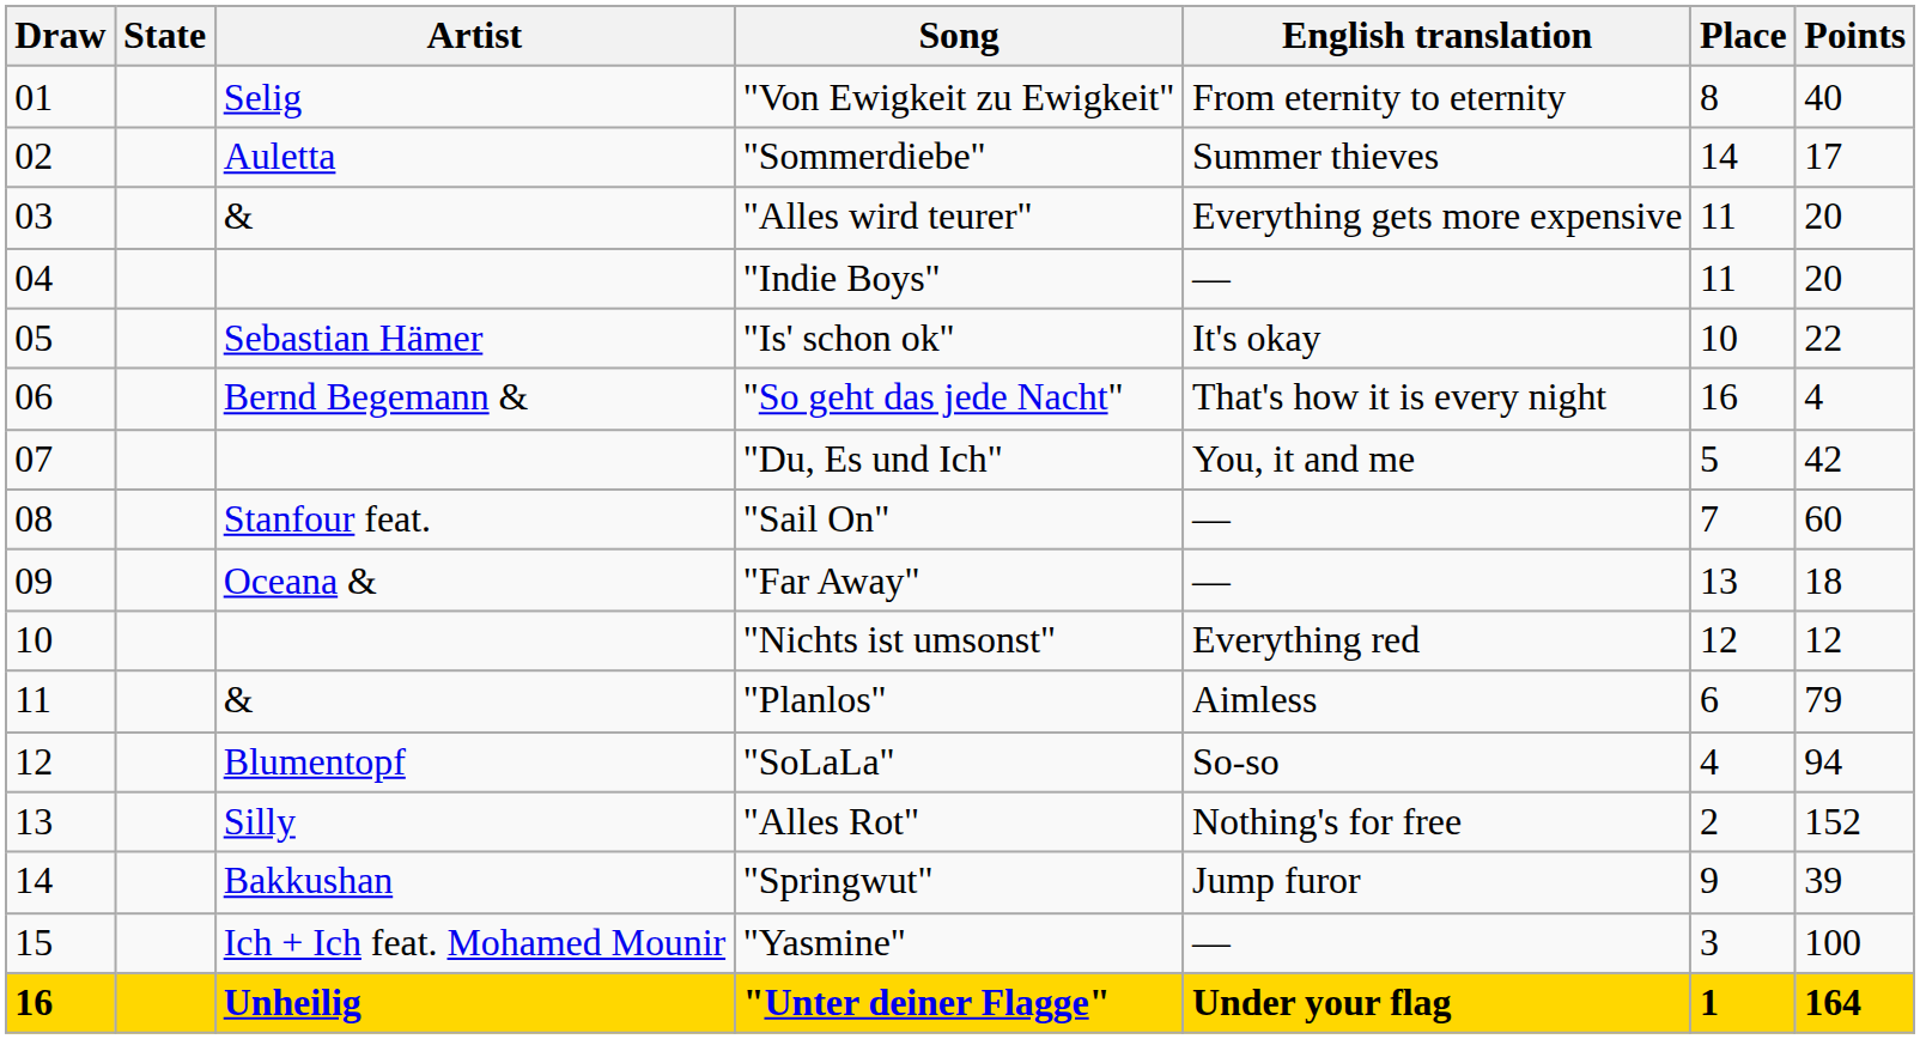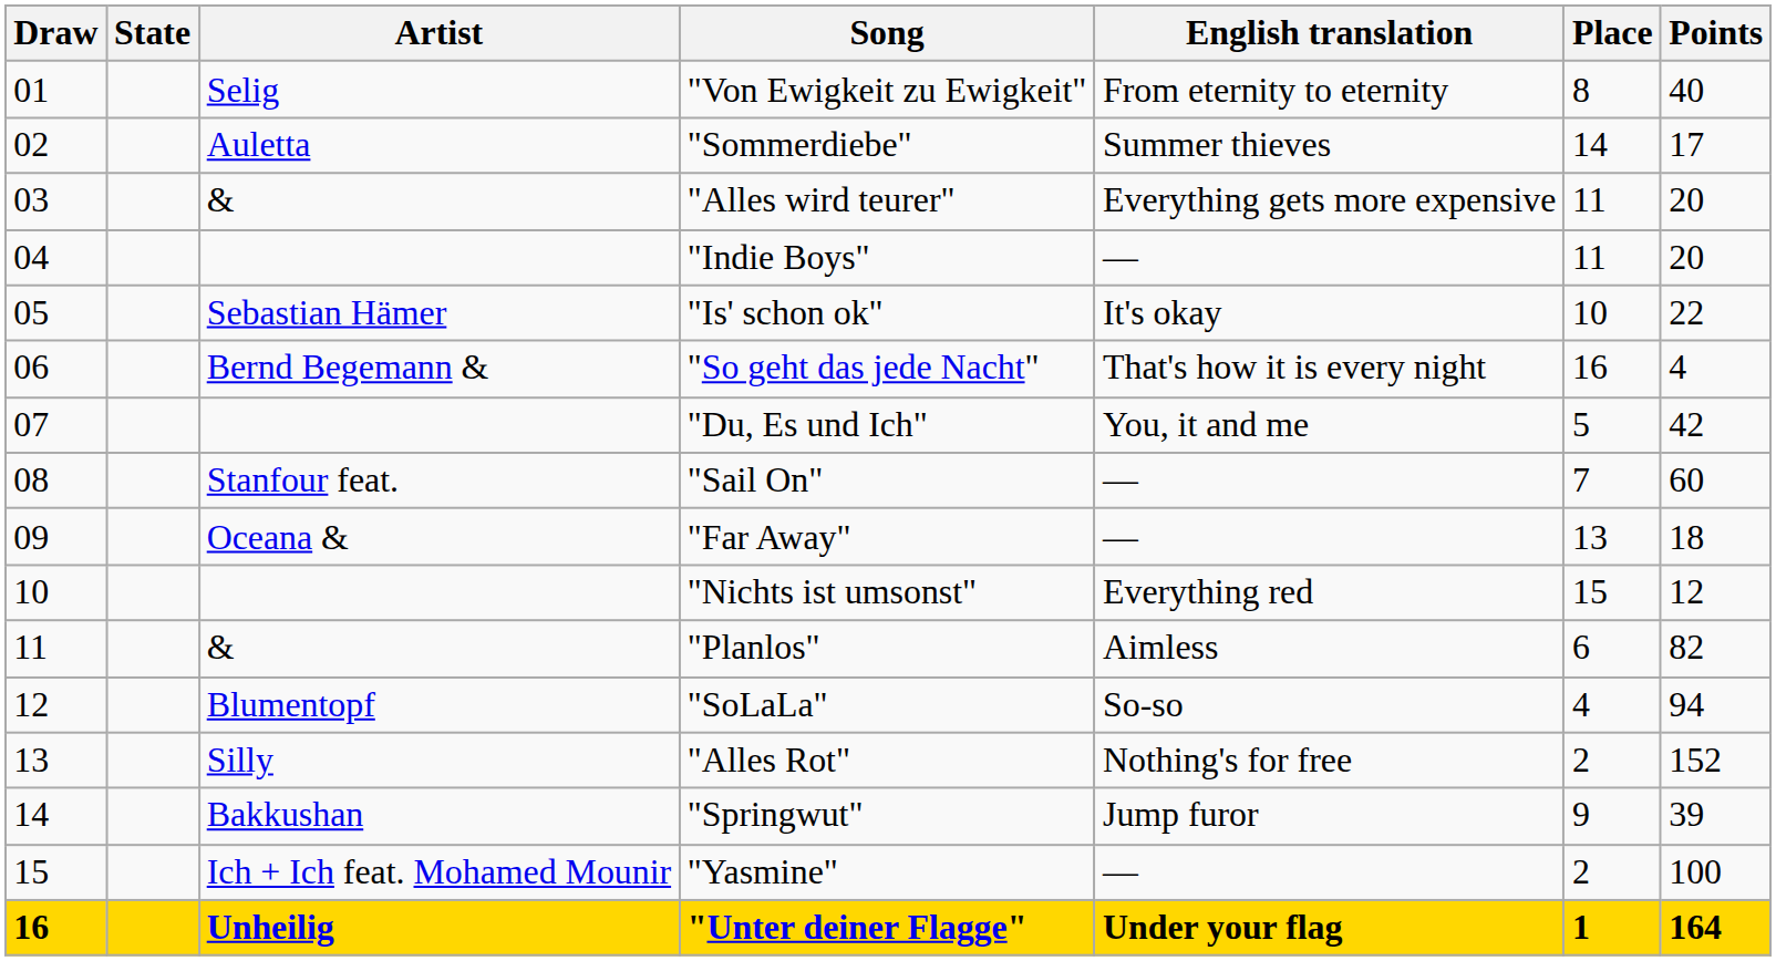 <table class="sortable wikitable">
 <tr>
 <th>Draw</th>
 <th>State</th>
 <th>Artist</th>
 <th>Song</th>
 <th>English translation</th>
 <th>Place</th>
 <th>Points</th>
 </tr>
 <tr>
 <td>01</td>
 <td></td>
 <td><a href='#'>Selig</a></td>
 <td>"Von Ewigkeit zu Ewigkeit"</td>
 <td>From eternity to eternity</td>
 <td>8</td>
 <td>40</td>
 </tr>
 <tr>
 <td>02</td>
 <td></td>
 <td><a href='#'>Auletta</a></td>
 <td>"Sommerdiebe"</td>
 <td>Summer thieves</td>
 <td>14</td>
 <td>17</td>
 </tr>
 <tr>
 <td>03</td>
 <td></td>
 <td> & </td>
 <td>"Alles wird teurer"</td>
 <td>Everything gets more expensive</td>
 <td>11</td>
 <td>20</td>
 </tr>
 <tr>
 <td>04</td>
 <td></td>
 <td></td>
 <td>"Indie Boys"</td>
 <td>—</td>
 <td>11</td>
 <td>20</td>
 </tr>
 <tr>
 <td>05</td>
 <td></td>
 <td><a href='#'>Sebastian Hämer</a></td>
 <td>"Is' schon ok"</td>
 <td>It's okay</td>
 <td>10</td>
 <td>22</td>
 </tr>
 <tr>
 <td>06</td>
 <td></td>
 <td><a href='#'>Bernd Begemann</a> & </td>
 <td>"<a href='#'>So geht das jede Nacht</a>"</td>
 <td>That's how it is every night</td>
 <td>16</td>
 <td>4</td>
 </tr>
 <tr>
 <td>07</td>
 <td></td>
 <td></td>
 <td>"Du, Es und Ich"</td>
 <td>You, it and me</td>
 <td>5</td>
 <td>42</td>
 </tr>
 <tr>
 <td>08</td>
 <td></td>
 <td><a href='#'>Stanfour</a> feat. </td>
 <td>"Sail On"</td>
 <td>—</td>
 <td>7</td>
 <td>60</td>
 </tr>
 <tr>
 <td>09</td>
 <td></td>
 <td><a href='#'>Oceana</a> & </td>
 <td>"Far Away"</td>
 <td>—</td>
 <td>13</td>
 <td>18</td>
 </tr>
 <tr>
 <td>10</td>
 <td></td>
 <td></td>
 <td>"Nichts ist umsonst"</td>
 <td>Everything red</td>
-<td>12</td>
+<td>15</td>
 <td>12</td>
 </tr>
 <tr>
 <td>11</td>
 <td></td>
 <td> & </td>
 <td>"Planlos"</td>
 <td>Aimless</td>
 <td>6</td>
-<td>79</td>
+<td>82</td>
 </tr>
 <tr>
 <td>12</td>
 <td></td>
 <td><a href='#'>Blumentopf</a></td>
 <td>"SoLaLa"</td>
 <td>So-so</td>
 <td>4</td>
 <td>94</td>
 </tr>
 <tr>
 <td>13</td>
 <td></td>
 <td><a href='#'>Silly</a></td>
 <td>"Alles Rot"</td>
 <td>Nothing's for free</td>
 <td>2</td>
 <td>152</td>
 </tr>
 <tr>
 <td>14</td>
 <td></td>
 <td><a href='#'>Bakkushan</a></td>
 <td>"Springwut"</td>
 <td>Jump furor</td>
 <td>9</td>
 <td>39</td>
 </tr>
 <tr>
 <td>15</td>
 <td></td>
 <td><a href='#'>Ich + Ich</a> feat. <a href='#'>Mohamed Mounir</a></td>
 <td>"Yasmine"</td>
 <td>—</td>
-<td>3</td>
+<td>2</td>
 <td>100</td>
 </tr>
 <tr style="font-weight: bold; background: gold;">
 <td>16</td>
 <td></td>
 <td><a href='#'>Unheilig</a></td>
 <td>"<a href='#'>Unter deiner Flagge</a>"</td>
 <td>Under your flag</td>
 <td>1</td>
 <td>164</td>
 </tr>
 </table>
